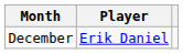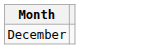 <table class="wikitable" style="text-align:left">
 <tr>
 <th>Month</th>
-<th>Player</th>
 <th></th>
 </tr>
 <tr>
 <td>December</td>
-<td> <a href='#'>Erik Daniel</a></td>
 <td></td>
 </tr>
 </table>
